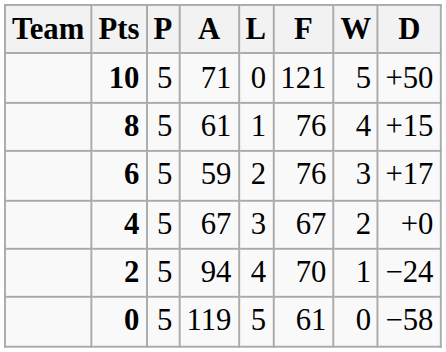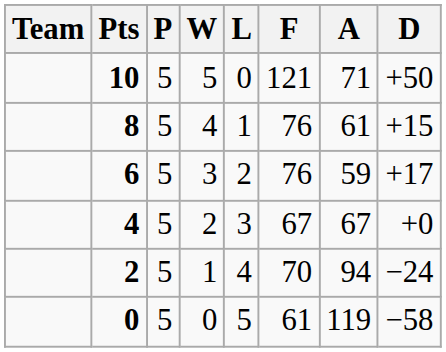 <table class="wikitable" style="text-align:right">
 <tr>
 <th>Team</th>
 <th>Pts</th>
 <th>P</th>
-<th>A</th>
+<th>W</th>
 <th>L</th>
 <th>F</th>
-<th>W</th>
+<th>A</th>
 <th>D</th>
 </tr>
 <tr>
 <td align=left></td>
 <td><strong>10</strong></td>
 <td>5</td>
-<td>71</td>
+<td>5</td>
 <td>0</td>
 <td>121</td>
-<td>5</td>
+<td>71</td>
 <td>+50</td>
 </tr>
 <tr>
 <td align=left></td>
 <td><strong>8</strong></td>
 <td>5</td>
-<td>61</td>
+<td>4</td>
 <td>1</td>
 <td>76</td>
-<td>4</td>
+<td>61</td>
 <td>+15</td>
 </tr>
 <tr>
 <td align=left></td>
 <td><strong>6</strong></td>
 <td>5</td>
-<td>59</td>
+<td>3</td>
 <td>2</td>
 <td>76</td>
-<td>3</td>
+<td>59</td>
 <td>+17</td>
 </tr>
 <tr>
 <td align=left></td>
 <td><strong>4</strong></td>
 <td>5</td>
-<td>67</td>
+<td>2</td>
 <td>3</td>
 <td>67</td>
-<td>2</td>
+<td>67</td>
 <td>+0</td>
 </tr>
 <tr>
 <td align=left></td>
 <td><strong>2</strong></td>
 <td>5</td>
-<td>94</td>
+<td>1</td>
 <td>4</td>
 <td>70</td>
-<td>1</td>
+<td>94</td>
 <td>−24</td>
 </tr>
 <tr>
 <td align=left></td>
 <td><strong>0</strong></td>
 <td>5</td>
-<td>119</td>
+<td>0</td>
 <td>5</td>
 <td>61</td>
-<td>0</td>
+<td>119</td>
 <td>−58</td>
 </tr>
 </table>
